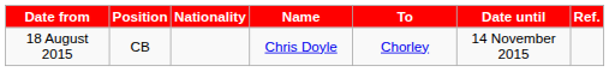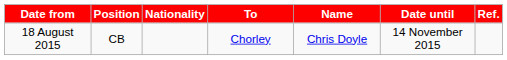 <table class="wikitable"  style="text-align:center; font-size:90%; ">
 <tr>
 <th style="background:#FF0000; color:white; width:100px;">Date from</th>
 <th style="background:#FF0000; color:white; width:50px;">Position</th>
 <th style="background:#FF0000; color:white; width:50px;">Nationality</th>
+<th style="background:#FF0000; color:white; width:100px;">To</th>
 <th style="background:#FF0000; color:white; width:100px;">Name</th>
-<th style="background:#FF0000; color:white; width:100px;">To</th>
 <th style="background:#FF0000; color:white; width:110px;">Date until</th>
 <th style="background:#FF0000; color:white; width:25px;">Ref.</th>
 </tr>
 <tr>
 <td>18 August 2015</td>
 <td>CB</td>
 <td></td>
+<td><a href='#'>Chorley</a></td>
 <td><a href='#'>Chris Doyle</a></td>
-<td><a href='#'>Chorley</a></td>
 <td>14 November 2015</td>
 <td></td>
 </tr>
 </table>
